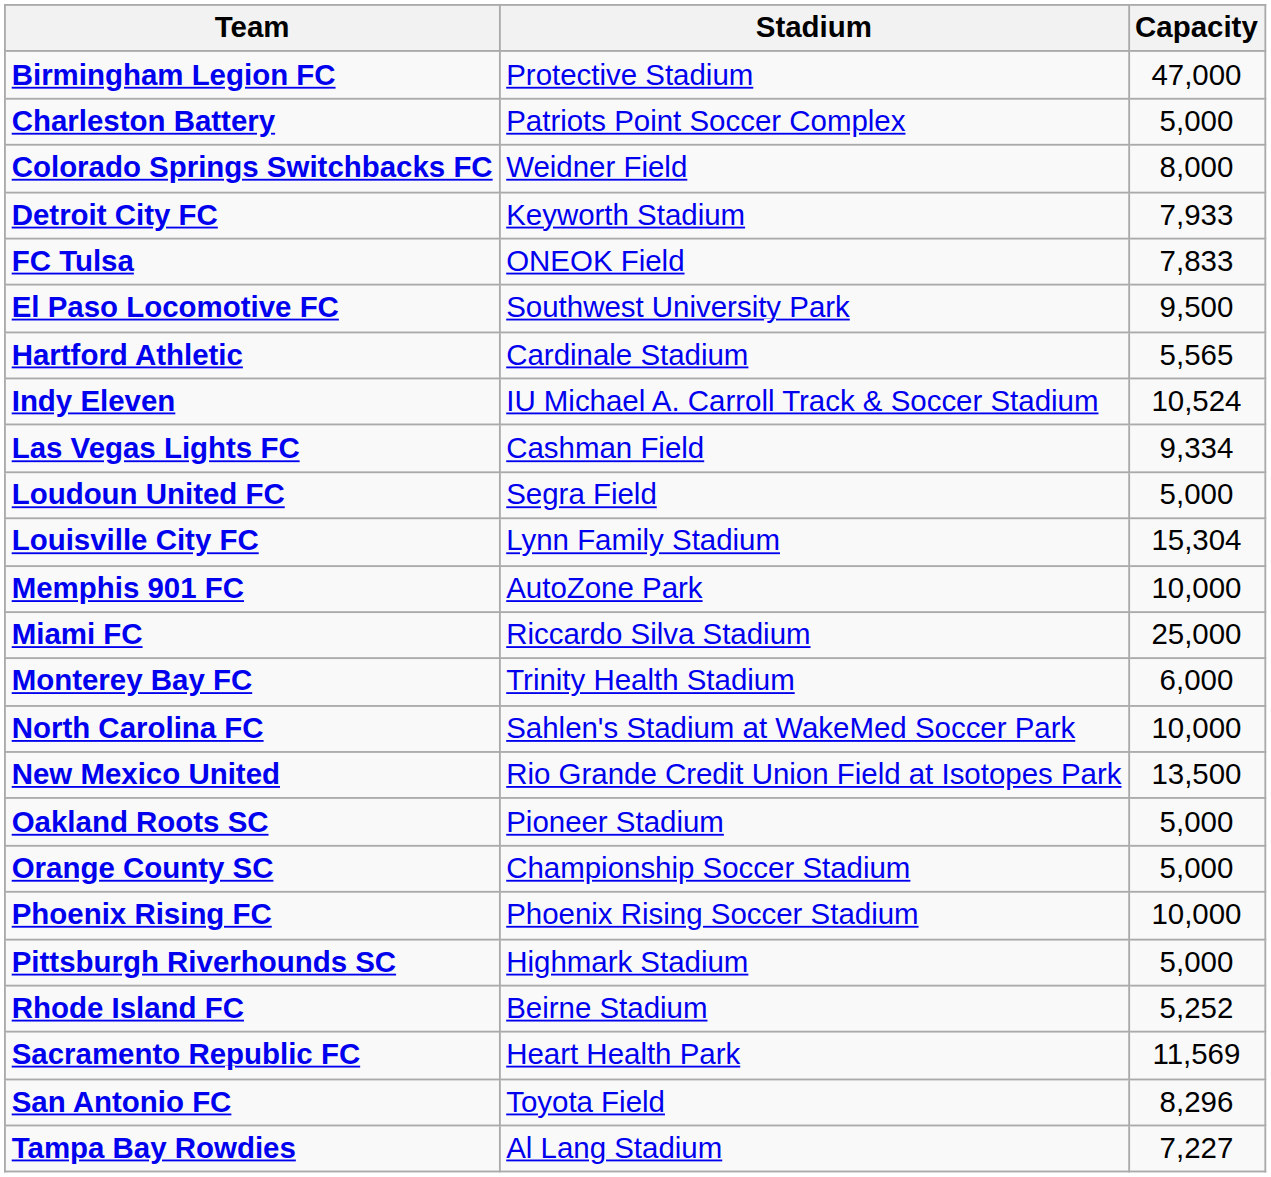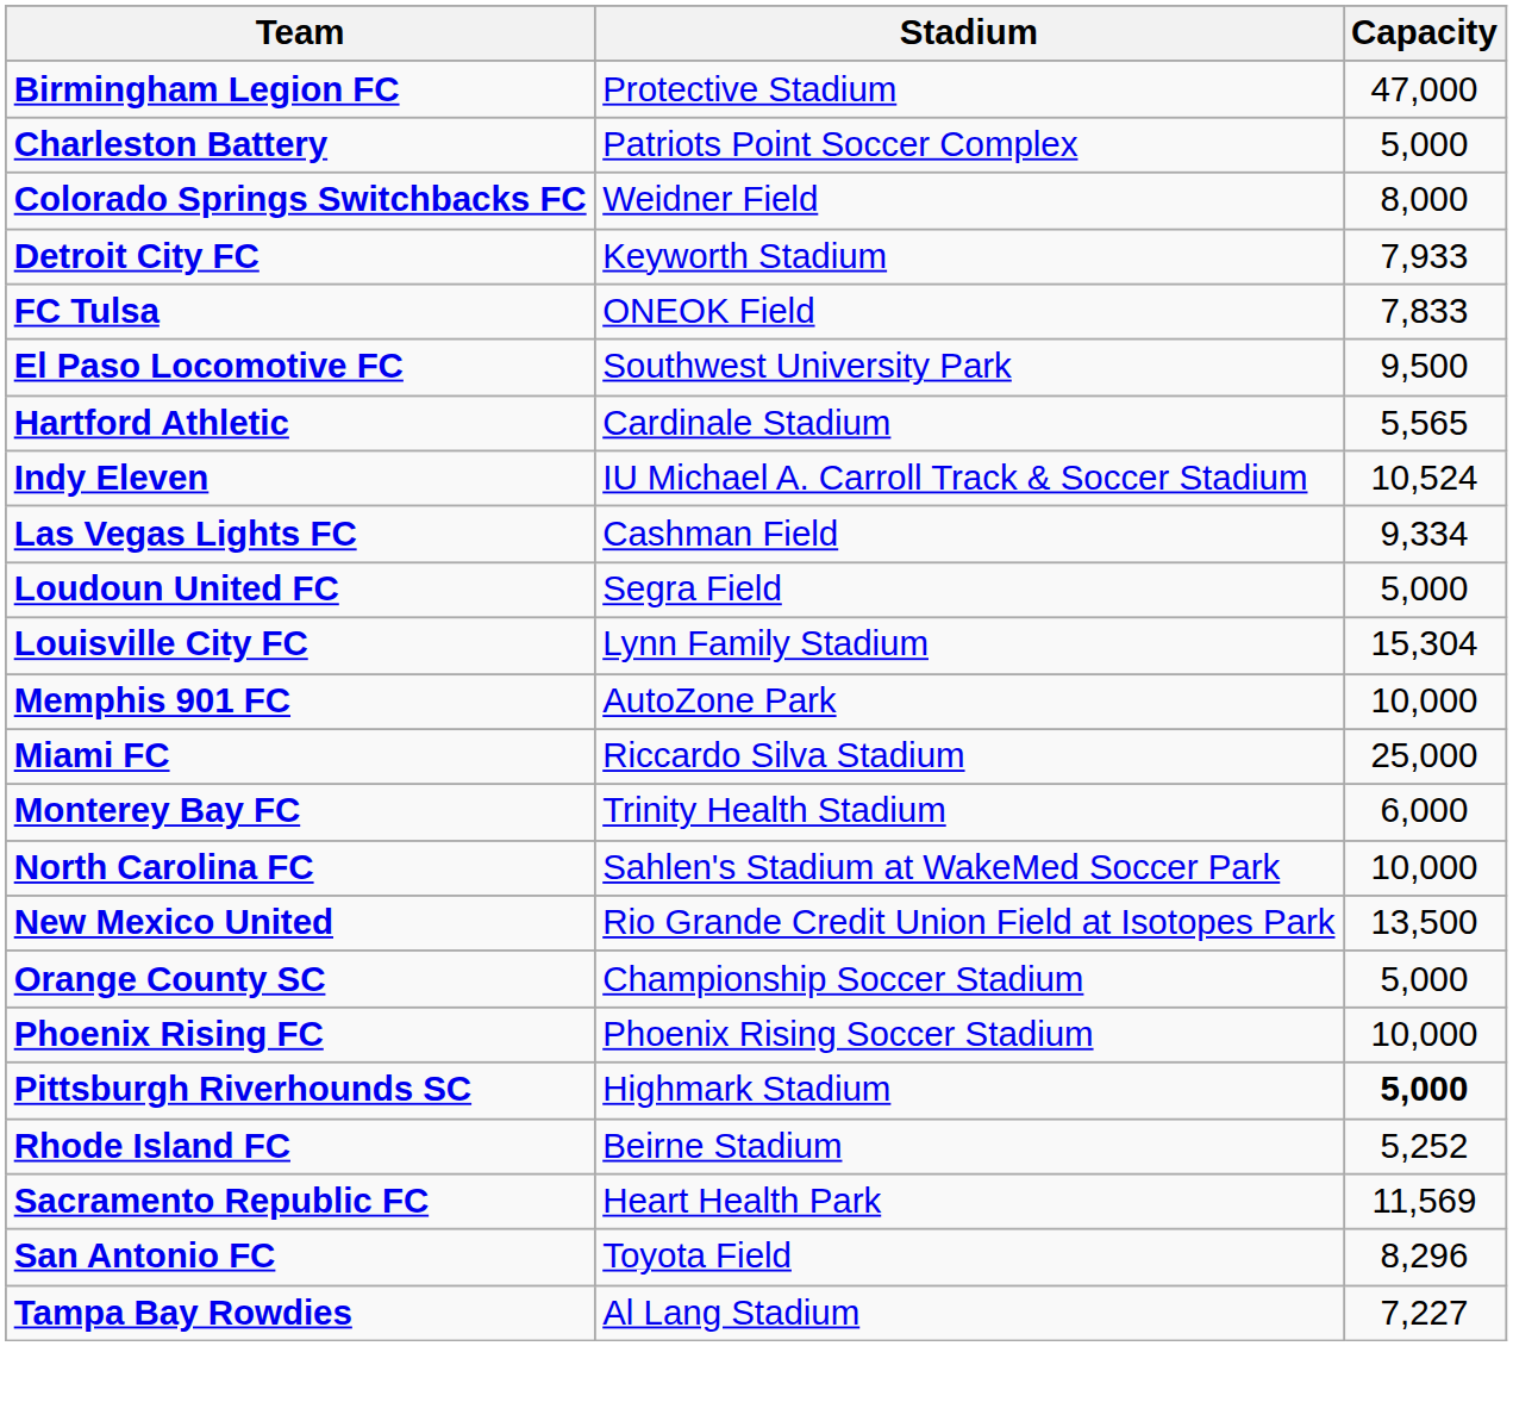 <table class="wikitable sortable" style="text-align: left;">
 <tr>
 <th>Team</th>
 <th>Stadium</th>
 <th>Capacity</th>
 </tr>
 <tr>
 <td><strong><a href='#'>Birmingham Legion FC</a></strong></td>
 <td><a href='#'>Protective Stadium</a></td>
 <td style="text-align:center;">47,000</td>
 </tr>
 <tr>
 <td><strong><a href='#'>Charleston Battery</a></strong></td>
 <td><a href='#'>Patriots Point Soccer Complex</a></td>
 <td style="text-align:center;">5,000</td>
 </tr>
 <tr>
 <td><strong><a href='#'>Colorado Springs Switchbacks FC</a></strong></td>
 <td><a href='#'>Weidner Field</a></td>
 <td style="text-align:center;">8,000</td>
 </tr>
 <tr>
 <td><strong><a href='#'>Detroit City FC</a></strong></td>
 <td><a href='#'>Keyworth Stadium</a></td>
 <td style="text-align:center;">7,933</td>
 </tr>
 <tr>
 <td><strong><a href='#'>FC Tulsa</a></strong></td>
 <td><a href='#'>ONEOK Field</a></td>
 <td style="text-align:center;">7,833</td>
 </tr>
 <tr>
 <td><strong><a href='#'>El Paso Locomotive FC</a></strong></td>
 <td><a href='#'>Southwest University Park</a></td>
 <td style="text-align:center;">9,500</td>
 </tr>
 <tr>
 <td><strong><a href='#'>Hartford Athletic</a></strong></td>
 <td><a href='#'>Cardinale Stadium</a></td>
 <td style="text-align:center;">5,565</td>
 </tr>
 <tr>
 <td><strong><a href='#'>Indy Eleven</a></strong></td>
 <td><a href='#'>IU Michael A. Carroll Track & Soccer Stadium</a></td>
 <td style="text-align:center;">10,524</td>
 </tr>
 <tr>
 <td><strong><a href='#'>Las Vegas Lights FC</a></strong></td>
 <td><a href='#'>Cashman Field</a></td>
 <td style="text-align:center;">9,334</td>
 </tr>
 <tr>
 <td><strong><a href='#'>Loudoun United FC</a></strong></td>
 <td><a href='#'>Segra Field</a></td>
 <td style="text-align:center;">5,000</td>
 </tr>
 <tr>
 <td><strong><a href='#'>Louisville City FC</a></strong></td>
 <td><a href='#'>Lynn Family Stadium</a></td>
 <td style="text-align:center;">15,304</td>
 </tr>
 <tr>
 <td><strong><a href='#'>Memphis 901 FC</a></strong></td>
 <td><a href='#'>AutoZone Park</a></td>
 <td style="text-align:center;">10,000</td>
 </tr>
 <tr>
 <td><strong><a href='#'>Miami FC</a></strong></td>
 <td><a href='#'>Riccardo Silva Stadium</a></td>
 <td style="text-align:center;">25,000</td>
 </tr>
 <tr>
 <td><strong><a href='#'>Monterey Bay FC</a></strong></td>
 <td><a href='#'>Trinity Health Stadium</a></td>
 <td style="text-align:center;">6,000</td>
 </tr>
 <tr>
 <td><strong><a href='#'>North Carolina FC</a></strong></td>
 <td><a href='#'>Sahlen's Stadium at WakeMed Soccer Park</a></td>
 <td style="text-align:center;">10,000</td>
 </tr>
 <tr>
 <td><strong><a href='#'>New Mexico United</a></strong></td>
 <td><a href='#'>Rio Grande Credit Union Field at Isotopes Park</a></td>
 <td style="text-align:center;">13,500</td>
 </tr>
 <tr>
-<td><strong><a href='#'>Oakland Roots SC</a></strong></td>
-<td><a href='#'>Pioneer Stadium</a></td>
-<td style="text-align:center;">5,000</td>
-</tr>
-<tr>
 <td><strong><a href='#'>Orange County SC</a></strong></td>
 <td><a href='#'>Championship Soccer Stadium</a></td>
 <td style="text-align:center;">5,000</td>
 </tr>
 <tr>
 <td><strong><a href='#'>Phoenix Rising FC</a></strong></td>
 <td><a href='#'>Phoenix Rising Soccer Stadium</a></td>
 <td style="text-align:center;">10,000</td>
 </tr>
 <tr>
 <td><strong><a href='#'>Pittsburgh Riverhounds SC</a></strong></td>
 <td><a href='#'>Highmark Stadium</a></td>
-<td style="text-align:center;">5,000</td>
+<td style="text-align:center;"><strong>5,000</strong></td>
 </tr>
 <tr>
 <td><strong><a href='#'>Rhode Island FC</a></strong></td>
 <td><a href='#'>Beirne Stadium</a></td>
 <td style="text-align:center;">5,252</td>
 </tr>
 <tr>
 <td><strong><a href='#'>Sacramento Republic FC</a></strong></td>
 <td><a href='#'>Heart Health Park</a></td>
 <td style="text-align:center;">11,569</td>
 </tr>
 <tr>
 <td><strong><a href='#'>San Antonio FC</a></strong></td>
 <td><a href='#'>Toyota Field</a></td>
 <td style="text-align:center;">8,296</td>
 </tr>
 <tr>
 <td><strong><a href='#'>Tampa Bay Rowdies</a></strong></td>
 <td><a href='#'>Al Lang Stadium</a></td>
 <td style="text-align:center;">7,227</td>
 </tr>
 </table>
